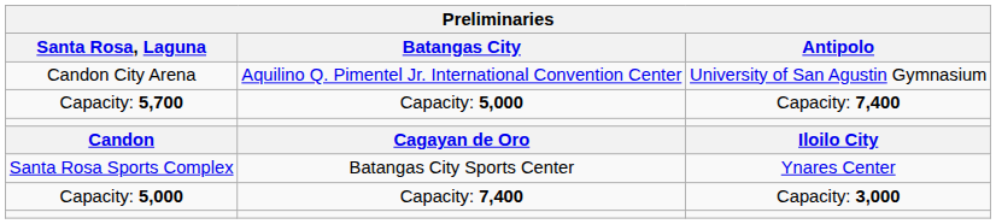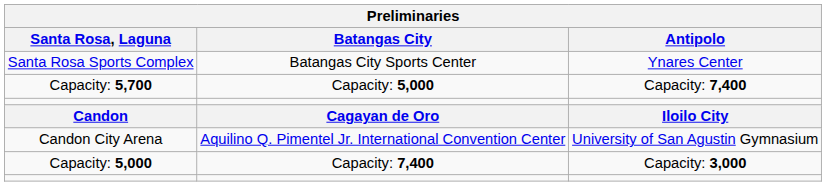 <table class="wikitable" style="text-align:center">
 <tr>
 <th colspan="3" width=300>Preliminaries</th>
 </tr>
 <tr>
 <th><a href='#'>Santa Rosa</a>, <a href='#'>Laguna</a></th>
 <th><a href='#'>Batangas City</a></th>
 <th><a href='#'>Antipolo</a></th>
 </tr>
 <tr>
-<td>Candon City Arena</td>
-<td><a href='#'>Aquilino Q. Pimentel Jr. International Convention Center</a></td>
-<td><a href='#'>University of San Agustin</a> Gymnasium</td>
+<td><a href='#'>Santa Rosa Sports Complex</a></td>
+<td>Batangas City Sports Center</td>
+<td><a href='#'>Ynares Center</a></td>
 </tr>
 <tr>
 <td>Capacity: <strong>5,700</strong></td>
 <td>Capacity: <strong>5,000</strong></td>
 <td>Capacity: <strong>7,400</strong></td>
 </tr>
 <tr>
 <td></td>
 <td></td>
 <td></td>
 </tr>
 <tr>
 <th><a href='#'>Candon</a></th>
 <th><a href='#'>Cagayan de Oro</a></th>
 <th><a href='#'>Iloilo City</a></th>
 </tr>
 <tr>
-<td><a href='#'>Santa Rosa Sports Complex</a></td>
-<td>Batangas City Sports Center</td>
-<td><a href='#'>Ynares Center</a></td>
+<td>Candon City Arena</td>
+<td><a href='#'>Aquilino Q. Pimentel Jr. International Convention Center</a></td>
+<td><a href='#'>University of San Agustin</a> Gymnasium</td>
 </tr>
 <tr>
 <td>Capacity: <strong>5,000</strong></td>
 <td>Capacity: <strong>7,400</strong></td>
 <td>Capacity: <strong>3,000</strong></td>
 </tr>
 <tr>
 <td></td>
 <td></td>
 <td></td>
 </tr>
 </table>
